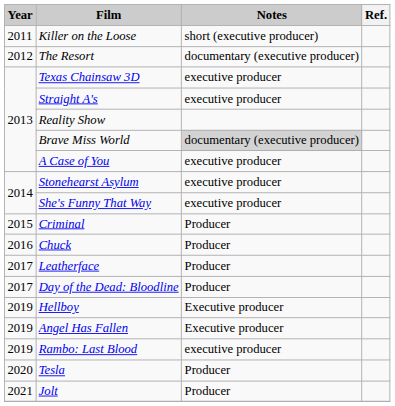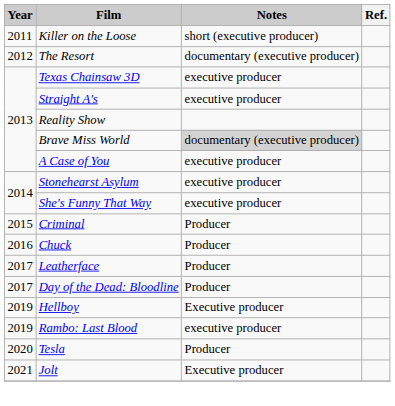 <table class="wikitable" style="font-size:90%;">
 <tr>
 <th style="background: #CCCCCC;">Year</th>
 <th style="background: #CCCCCC;">Film</th>
 <th style="background: #CCCCCC;">Notes</th>
 <th>Ref.</th>
 </tr>
 <tr>
 <td>2011</td>
 <td><em>Killer on the Loose</em></td>
 <td>short (executive producer)</td>
 <td></td>
 </tr>
 <tr>
 <td>2012</td>
 <td><em>The Resort</em></td>
 <td>documentary (executive producer)</td>
 <td></td>
 </tr>
 <tr>
 <td rowspan=5>2013</td>
 <td><em><a href='#'>Texas Chainsaw 3D</a></em></td>
 <td>executive producer</td>
 <td></td>
 </tr>
 <tr>
 <td><em><a href='#'>Straight A's</a></em></td>
 <td>executive producer</td>
 <td></td>
 </tr>
 <tr>
 <td><em>Reality Show</em></td>
 <td></td>
 <td></td>
 </tr>
 <tr>
 <td><em>Brave Miss World</em></td>
 <td style="background: lightgrey;">documentary (executive producer)</td>
 <td></td>
 </tr>
 <tr>
 <td><em><a href='#'>A Case of You</a></em></td>
 <td>executive producer</td>
 <td></td>
 </tr>
 <tr>
 <td rowspan=2>2014</td>
 <td><em><a href='#'>Stonehearst Asylum</a></em></td>
 <td>executive producer</td>
 <td></td>
 </tr>
 <tr>
 <td><em><a href='#'>She's Funny That Way</a></em></td>
 <td>executive producer</td>
 <td></td>
 </tr>
 <tr>
 <td>2015</td>
 <td><em><a href='#'>Criminal</a></em></td>
 <td>Producer</td>
 <td></td>
 </tr>
 <tr>
 <td>2016</td>
 <td><em><a href='#'>Chuck</a></em></td>
 <td>Producer</td>
 <td></td>
 </tr>
 <tr>
 <td>2017</td>
 <td><em><a href='#'>Leatherface</a></em></td>
 <td>Producer</td>
 <td></td>
 </tr>
 <tr>
 <td>2017</td>
 <td><em><a href='#'>Day of the Dead: Bloodline</a></em></td>
 <td>Producer</td>
 <td></td>
 </tr>
 <tr>
 <td>2019</td>
 <td><em><a href='#'>Hellboy</a></em></td>
 <td>Executive producer</td>
 <td></td>
 </tr>
 <tr>
 <td>2019</td>
-<td><em><a href='#'>Angel Has Fallen</a></em></td>
-<td>Executive producer</td>
-<td></td>
-</tr>
-<tr>
-<td>2019</td>
 <td><em><a href='#'>Rambo: Last Blood</a></em></td>
 <td>executive producer</td>
 <td></td>
 </tr>
 <tr>
 <td>2020</td>
 <td><em><a href='#'>Tesla</a></em></td>
 <td>Producer</td>
 <td></td>
 </tr>
 <tr>
 <td>2021</td>
 <td><em><a href='#'>Jolt</a></em></td>
-<td>Producer</td>
+<td>Executive producer</td>
 <td></td>
 </tr>
 <tr>
 </tr>
 </table>
